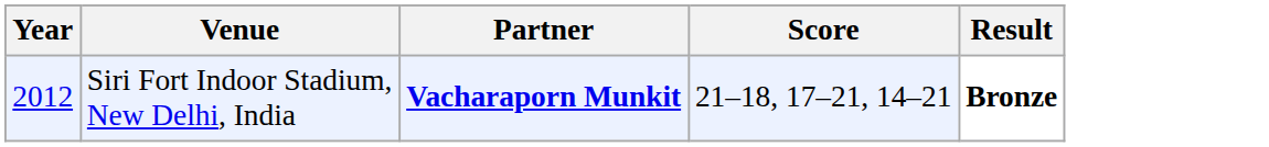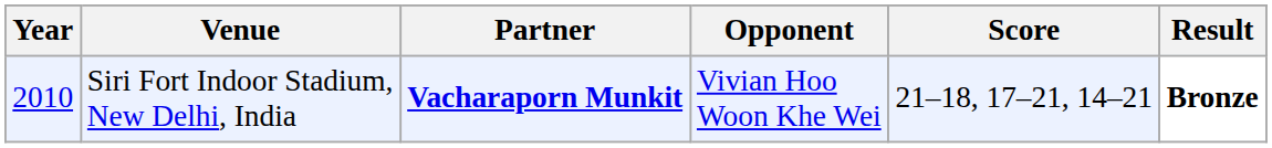 <table class="sortable wikitable" style="font-size: 90%;">
 <tr>
 <th>Year</th>
 <th>Venue</th>
 <th>Partner</th>
+<th>Opponent</th>
 <th>Score</th>
 <th>Result</th>
 </tr>
 <tr style="background:#ECF2FF">
-<td align="center"><a href='#'>2012</a></td>
+<td align="center"><a href='#'>2010</a></td>
 <td align="left">Siri Fort Indoor Stadium,<br><a href='#'>New Delhi</a>, India</td>
 <td align="left"><strong> <a href='#'>Vacharaporn Munkit</a></strong></td>
+<td align="left"> <a href='#'>Vivian Hoo</a><br> <a href='#'>Woon Khe Wei</a></td>
 <td align="left">21–18, 17–21, 14–21</td>
 <td style="text-align:left; background:white"> <strong>Bronze</strong></td>
 </tr>
 </table>
